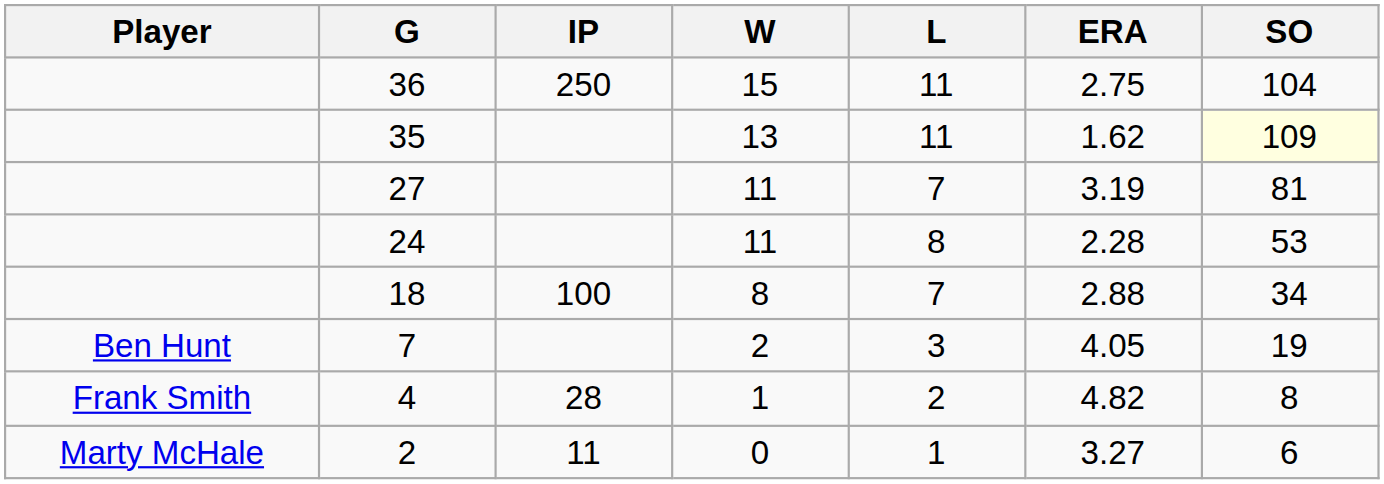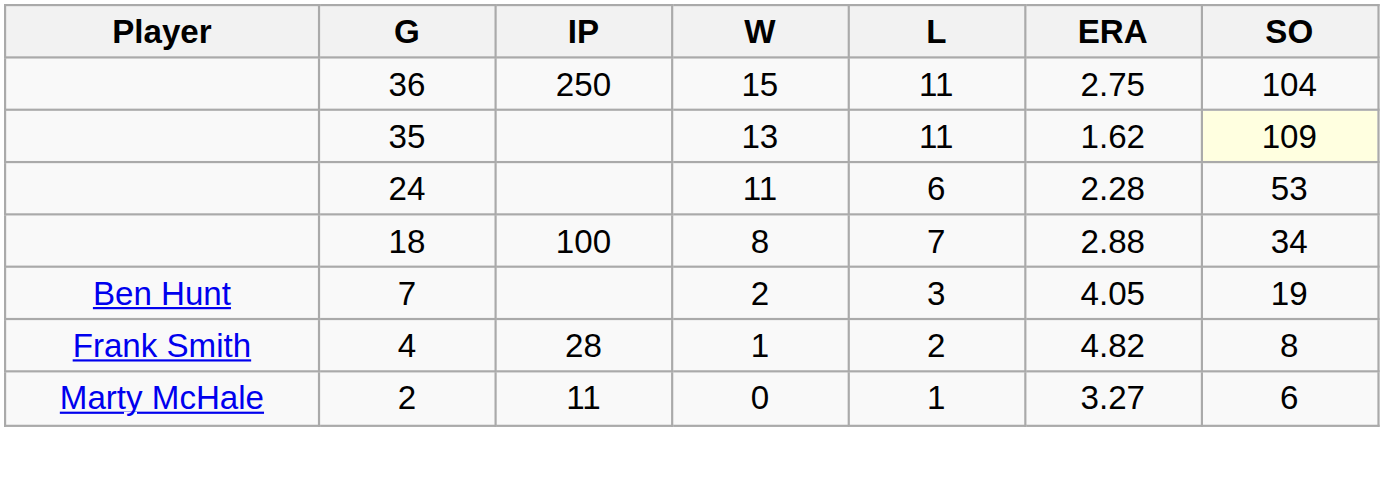 <table class="wikitable sortable" style="text-align:center; font-size: 95%;">
 <tr>
 <th bgcolor="#DDDDFF" width="16%">Player</th>
 <th bgcolor="#DDDDFF" width="9%">G</th>
 <th bgcolor="#DDDDFF" width="9%">IP</th>
 <th bgcolor="#DDDDFF" width="9%">W</th>
 <th bgcolor="#DDDDFF" width="9%">L</th>
 <th bgcolor="#DDDDFF" width="9%">ERA</th>
 <th bgcolor="#DDDDFF" width="9%">SO</th>
 </tr>
 <tr>
 <td></td>
 <td>36</td>
 <td>250</td>
 <td>15</td>
 <td>11</td>
 <td>2.75</td>
 <td>104</td>
 </tr>
 <tr>
 <td></td>
 <td>35</td>
 <td></td>
 <td>13</td>
 <td>11</td>
 <td>1.62</td>
 <td style="background: lightyellow;">109</td>
 </tr>
 <tr>
 <td></td>
-<td>27</td>
-<td></td>
-<td>11</td>
-<td>7</td>
-<td>3.19</td>
-<td>81</td>
-</tr>
-<tr>
-<td></td>
 <td>24</td>
 <td></td>
 <td>11</td>
-<td>8</td>
+<td>6</td>
 <td>2.28</td>
 <td>53</td>
 </tr>
 <tr>
 <td></td>
 <td>18</td>
 <td>100</td>
 <td>8</td>
 <td>7</td>
 <td>2.88</td>
 <td>34</td>
 </tr>
 <tr>
 <td><a href='#'>Ben Hunt</a></td>
 <td>7</td>
 <td></td>
 <td>2</td>
 <td>3</td>
 <td>4.05</td>
 <td>19</td>
 </tr>
 <tr>
 <td><a href='#'>Frank Smith</a></td>
 <td>4</td>
 <td>28</td>
 <td>1</td>
 <td>2</td>
 <td>4.82</td>
 <td>8</td>
 </tr>
 <tr>
 <td><a href='#'>Marty McHale</a></td>
 <td>2</td>
 <td>11</td>
 <td>0</td>
 <td>1</td>
 <td>3.27</td>
 <td>6</td>
 </tr>
 </table>
